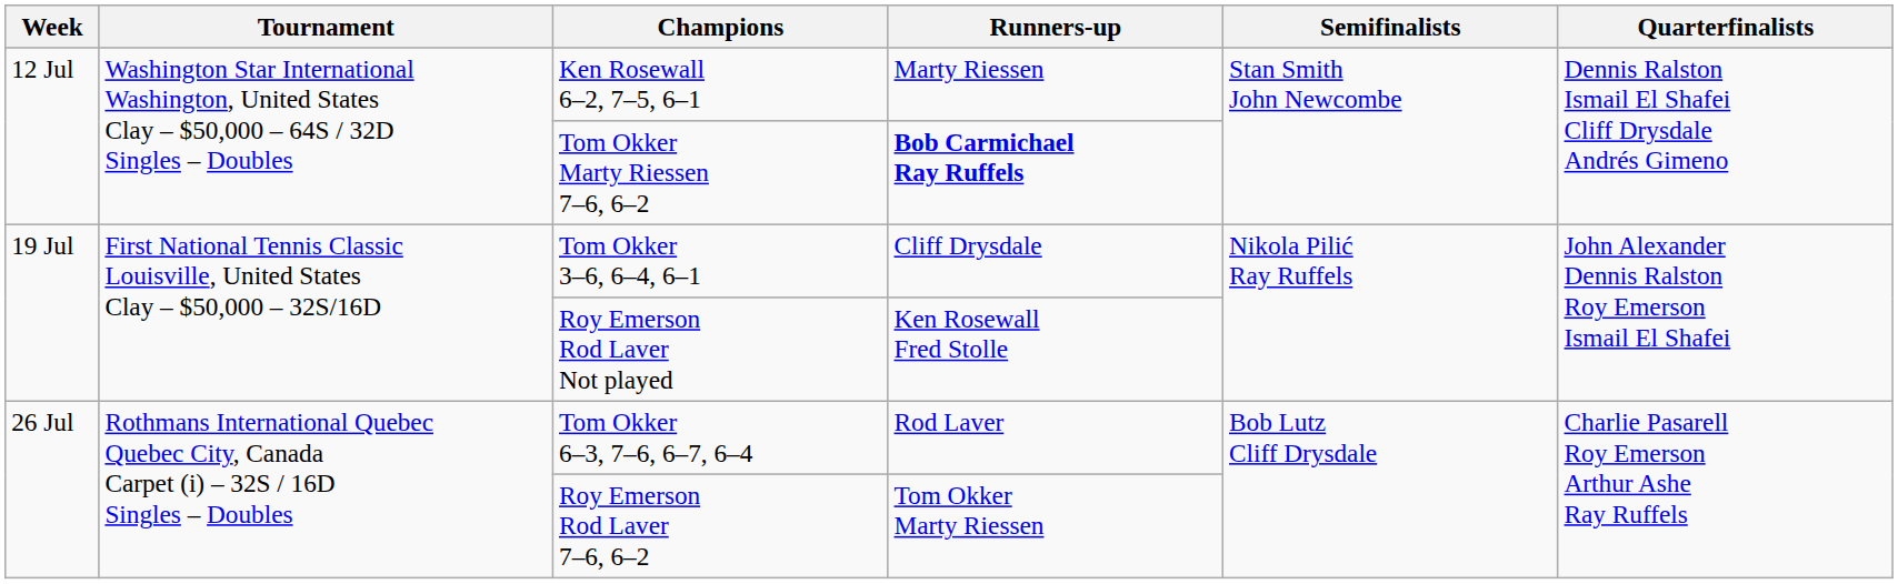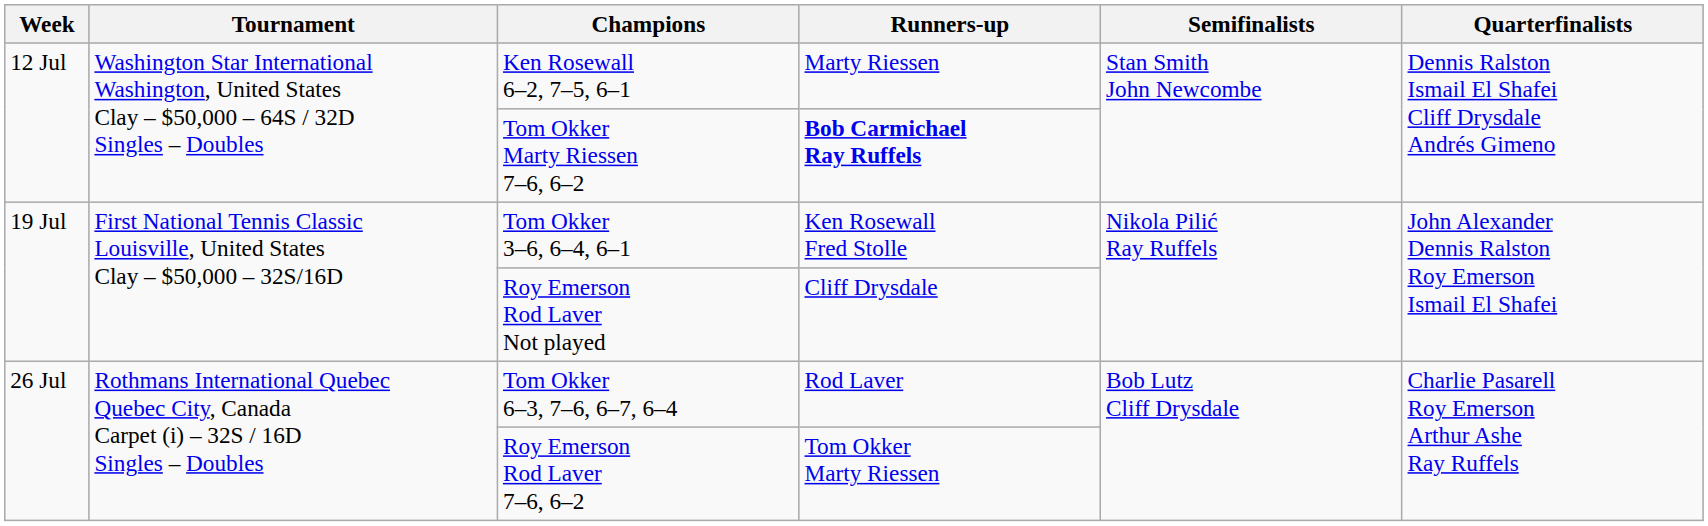 <table class=wikitable style=font-size:95%>
 <tr>
 <th style="width:48px;">Week</th>
 <th style="width:260px;">Tournament</th>
 <th style="width:190px;">Champions</th>
 <th style="width:190px;">Runners-up</th>
 <th style="width:190px;">Semifinalists</th>
 <th style="width:190px;">Quarterfinalists</th>
 </tr>
 <tr valign=top>
 <td rowspan=2>12 Jul</td>
 <td rowspan=2><a href='#'>Washington Star International</a><br> <a href='#'>Washington</a>, United States <br> Clay – $50,000 – 64S / 32D <br> <a href='#'>Singles</a> – <a href='#'>Doubles</a></td>
 <td> <a href='#'>Ken Rosewall</a><br>6–2, 7–5, 6–1</td>
 <td> <a href='#'>Marty Riessen</a></td>
 <td rowspan=2> <a href='#'>Stan Smith</a><br> <a href='#'>John Newcombe</a></td>
 <td rowspan=2> <a href='#'>Dennis Ralston</a><br> <a href='#'>Ismail El Shafei</a> <br>  <a href='#'>Cliff Drysdale</a><br> <a href='#'>Andrés Gimeno</a></td>
 </tr>
 <tr valign=top>
 <td> <a href='#'>Tom Okker</a><br> <a href='#'>Marty Riessen</a> <br> 7–6, 6–2</td>
 <td><strong> <a href='#'>Bob Carmichael</a><br> <a href='#'>Ray Ruffels</a></strong></td>
 </tr>
 <tr valign=top>
 <td rowspan=2>19 Jul</td>
 <td rowspan=2><a href='#'>First National Tennis Classic</a><br> <a href='#'>Louisville</a>, United States <br> Clay – $50,000 – 32S/16D</td>
 <td> <a href='#'>Tom Okker</a><br>3–6, 6–4, 6–1</td>
-<td> <a href='#'>Cliff Drysdale</a></td>
+<td> <a href='#'>Ken Rosewall</a><br> <a href='#'>Fred Stolle</a></td>
 <td rowspan=2> <a href='#'>Nikola Pilić</a> <br> <a href='#'>Ray Ruffels</a></td>
 <td rowspan=2> <a href='#'>John Alexander</a> <br>  <a href='#'>Dennis Ralston</a><br> <a href='#'>Roy Emerson</a> <br>  <a href='#'>Ismail El Shafei</a></td>
 </tr>
 <tr valign=top>
 <td> <a href='#'>Roy Emerson</a><br> <a href='#'>Rod Laver</a><br>Not played</td>
-<td> <a href='#'>Ken Rosewall</a><br> <a href='#'>Fred Stolle</a></td>
+<td> <a href='#'>Cliff Drysdale</a></td>
 </tr>
 <tr valign=top>
 <td rowspan=2>26 Jul</td>
 <td rowspan=2><a href='#'>Rothmans International Quebec</a><br> <a href='#'>Quebec City</a>, Canada <br> Carpet (i) – 32S / 16D <br> <a href='#'>Singles</a> – <a href='#'>Doubles</a></td>
 <td> <a href='#'>Tom Okker</a><br>6–3, 7–6, 6–7, 6–4</td>
 <td> <a href='#'>Rod Laver</a></td>
 <td rowspan=2> <a href='#'>Bob Lutz</a><br> <a href='#'>Cliff Drysdale</a></td>
 <td rowspan=2> <a href='#'>Charlie Pasarell</a><br> <a href='#'>Roy Emerson</a> <br>  <a href='#'>Arthur Ashe</a><br> <a href='#'>Ray Ruffels</a></td>
 </tr>
 <tr valign=top>
 <td> <a href='#'>Roy Emerson</a><br> <a href='#'>Rod Laver</a><br>7–6, 6–2</td>
 <td> <a href='#'>Tom Okker</a><br> <a href='#'>Marty Riessen</a></td>
 </tr>
 </table>
